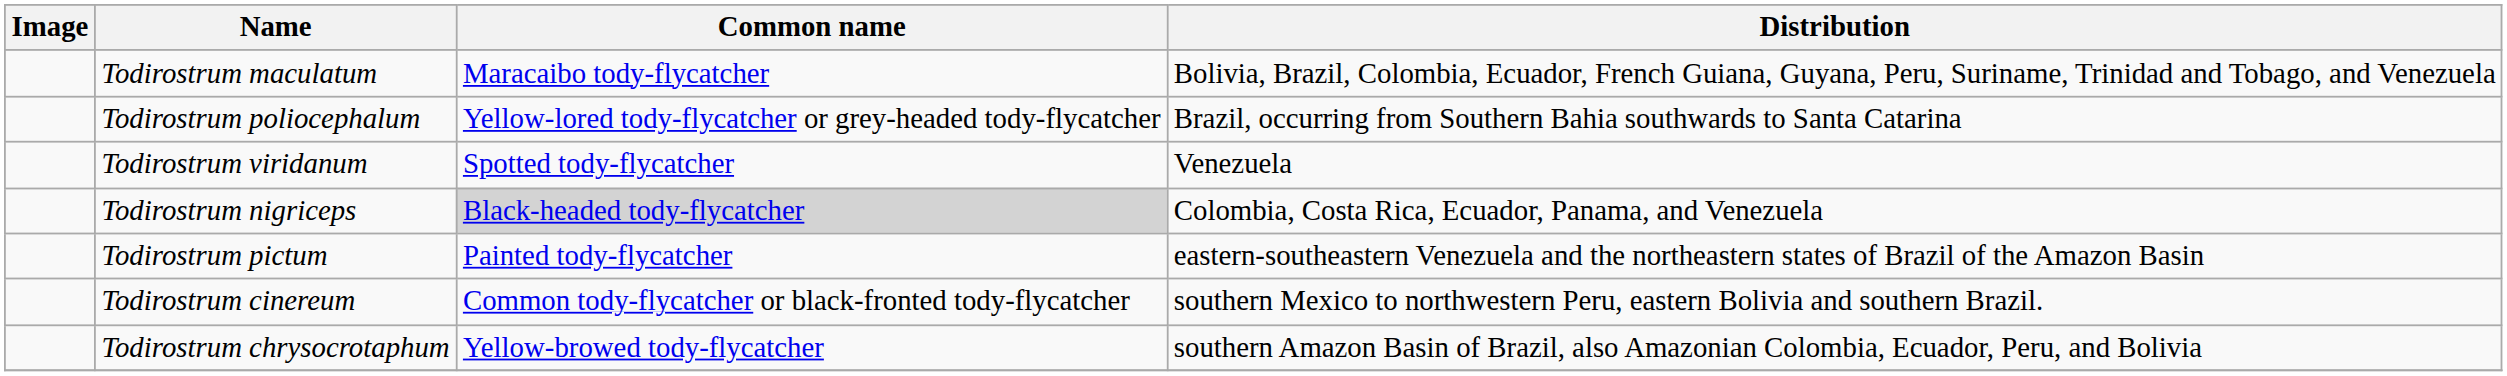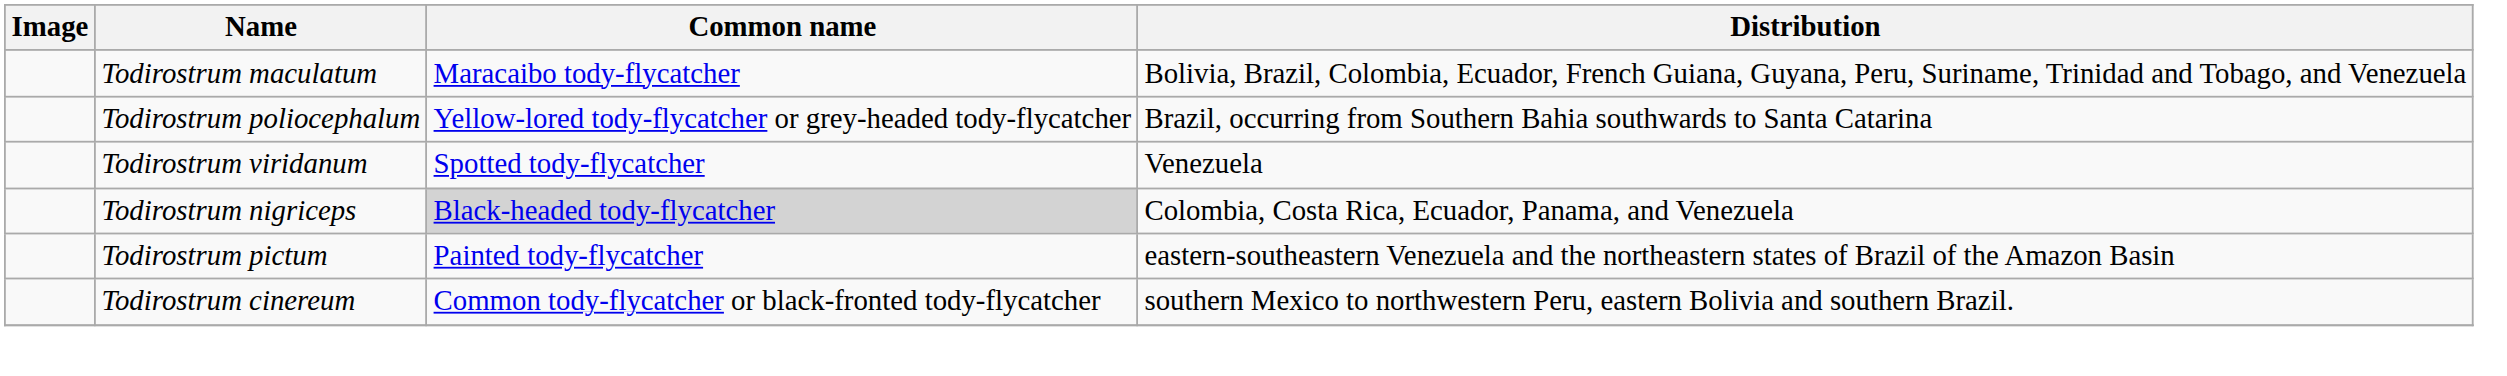 <table class="wikitable sortable">
 <tr>
 <th>Image</th>
 <th>Name</th>
 <th>Common name</th>
 <th>Distribution</th>
 </tr>
 <tr>
 <td></td>
 <td><em>Todirostrum maculatum</em></td>
 <td><a href='#'>Maracaibo tody-flycatcher</a></td>
 <td>Bolivia, Brazil, Colombia, Ecuador, French Guiana, Guyana, Peru, Suriname, Trinidad and Tobago, and Venezuela</td>
 </tr>
 <tr>
 <td></td>
 <td><em>Todirostrum poliocephalum</em></td>
 <td><a href='#'>Yellow-lored tody-flycatcher</a> or grey-headed tody-flycatcher</td>
 <td>Brazil, occurring from Southern Bahia southwards to Santa Catarina</td>
 </tr>
 <tr>
 <td></td>
 <td><em>Todirostrum viridanum</em></td>
 <td><a href='#'>Spotted tody-flycatcher</a></td>
 <td>Venezuela</td>
 </tr>
 <tr>
 <td></td>
 <td><em>Todirostrum nigriceps</em></td>
 <td style="background: lightgrey;"><a href='#'>Black-headed tody-flycatcher</a></td>
 <td>Colombia, Costa Rica, Ecuador, Panama, and Venezuela</td>
 </tr>
 <tr>
 <td></td>
 <td><em>Todirostrum pictum</em></td>
 <td><a href='#'>Painted tody-flycatcher</a></td>
 <td>eastern-southeastern Venezuela and the northeastern states of Brazil of the Amazon Basin</td>
 </tr>
 <tr>
 <td></td>
 <td><em>Todirostrum cinereum</em></td>
 <td><a href='#'>Common tody-flycatcher</a> or black-fronted tody-flycatcher</td>
 <td>southern Mexico to northwestern Peru, eastern Bolivia and southern Brazil.</td>
 </tr>
 <tr>
-<td></td>
-<td><em>Todirostrum chrysocrotaphum</em></td>
-<td><a href='#'>Yellow-browed tody-flycatcher</a></td>
-<td>southern Amazon Basin of Brazil, also Amazonian Colombia, Ecuador, Peru, and Bolivia</td>
-</tr>
-<tr>
 </tr>
 </table>
